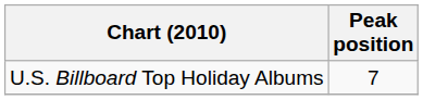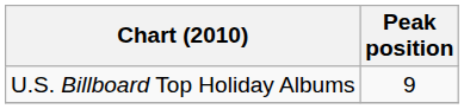 <table class="wikitable sortable">
 <tr>
 <th align="left">Chart (2010)</th>
 <th align="left">Peak<br>position</th>
 </tr>
 <tr>
 <td align="left">U.S. <em>Billboard</em> Top Holiday Albums</td>
-<td align="center">7</td>
+<td align="center">9</td>
 </tr>
 <tr>
 </tr>
 </table>
